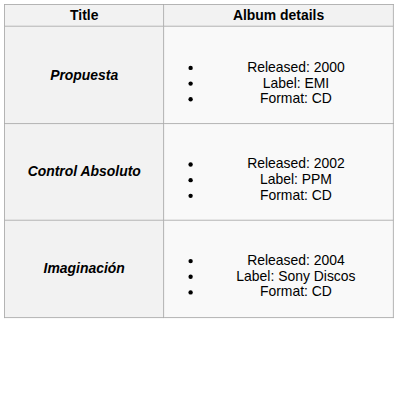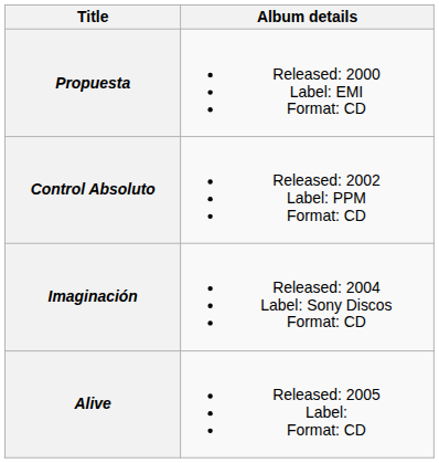 <table class="wikitable plainrowheaders" style="text-align:center;">
 <tr>
 <th scope="col" style="width:11em;">Title</th>
 <th scope="col" style="width:16em;">Album details</th>
 </tr>
 <tr>
 <th scope="row"><em>Propuesta</em></th>
 <td><br><ul><li>Released: 2000</li><li>Label: EMI</li><li>Format: CD</li></ul></td>
 </tr>
 <tr>
 <th scope="row"><em>Control Absoluto</em></th>
 <td><br><ul><li>Released: 2002</li><li>Label: PPM</li><li>Format: CD</li></ul></td>
 </tr>
 <tr>
 <th scope="row"><em>Imaginación</em></th>
 <td><br><ul><li>Released: 2004</li><li>Label: Sony Discos</li><li>Format: CD</li></ul></td>
 </tr>
+<tr>
+<th scope="row"><em>Alive</em></th>
+<td><br><ul><li>Released: 2005</li><li>Label:</li><li>Format: CD</li></ul></td>
+</tr>
 </table>
